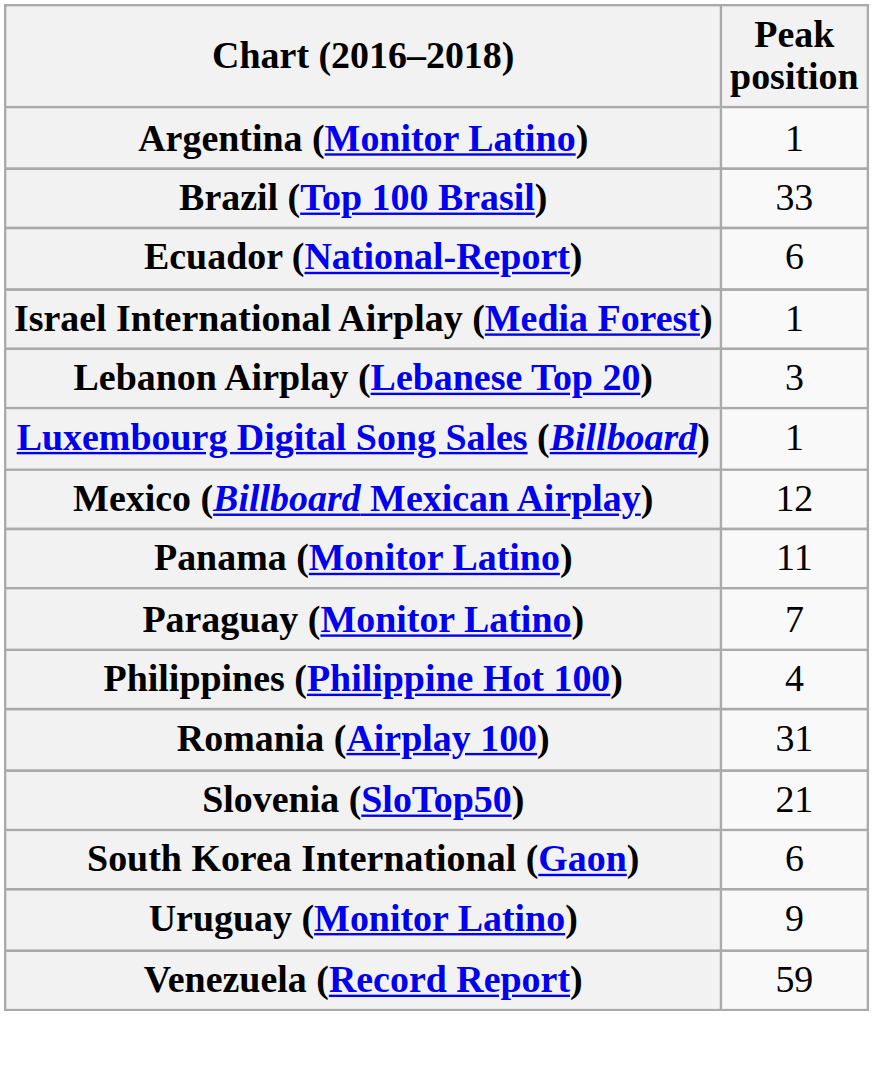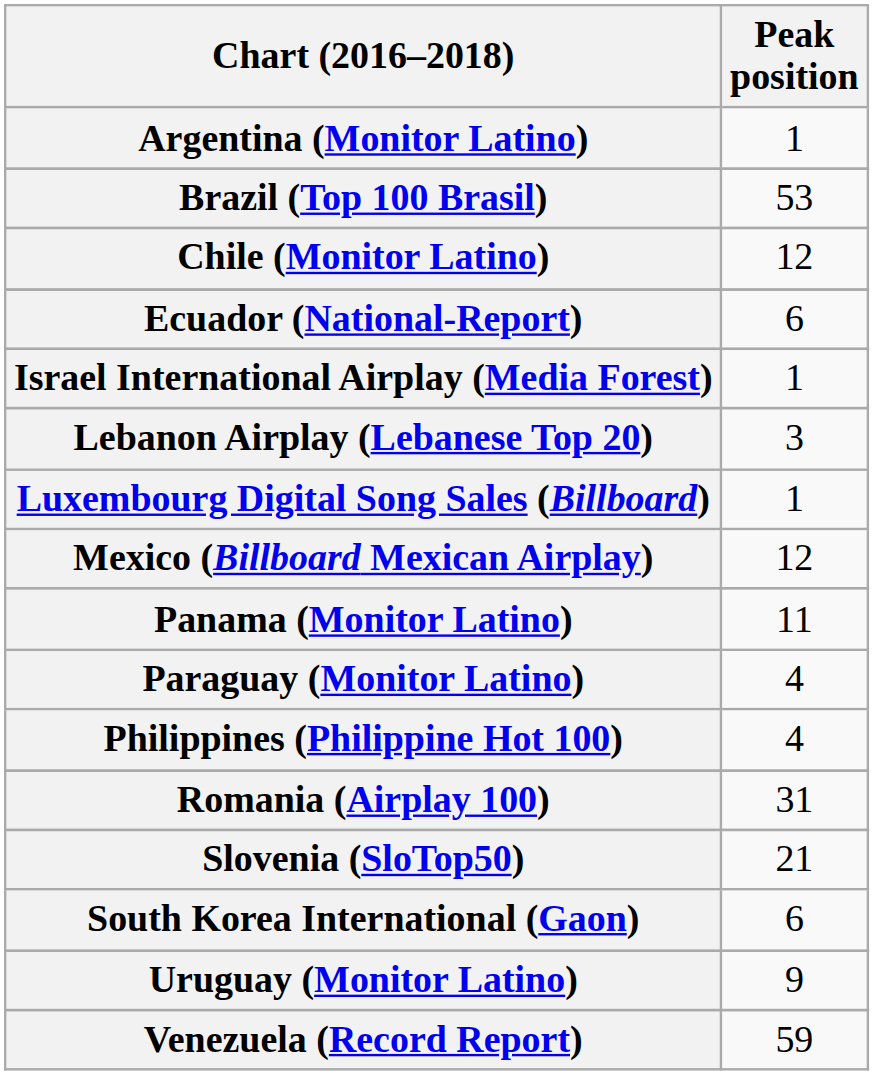 <table class="wikitable sortable plainrowheaders" style="text-align:center">
 <tr>
 <th scope="col">Chart (2016–2018)</th>
 <th scope="col">Peak<br> position</th>
 </tr>
 <tr>
 <th scope="row">Argentina (<a href='#'>Monitor Latino</a>)</th>
 <td>1</td>
 </tr>
 <tr>
 </tr>
 <tr>
 </tr>
 <tr>
 </tr>
 <tr>
 </tr>
 <tr>
 <th scope="row">Brazil (<a href='#'>Top 100 Brasil</a>)</th>
-<td>33</td>
+<td>53</td>
 </tr>
 <tr>
 </tr>
 <tr>
 </tr>
 <tr>
 </tr>
 <tr>
+</tr>
+<tr>
+<th scope="row">Chile (<a href='#'>Monitor Latino</a>)</th>
+<td>12</td>
 </tr>
 <tr>
 </tr>
 <tr>
 </tr>
 <tr>
 </tr>
 <tr>
 <th scope="row">Ecuador (<a href='#'>National-Report</a>)</th>
 <td>6</td>
 </tr>
 <tr>
 </tr>
 <tr>
 </tr>
 <tr>
 </tr>
 <tr>
 </tr>
 <tr>
 </tr>
 <tr>
 </tr>
 <tr>
 </tr>
 <tr>
 </tr>
 <tr>
 <th scope="row">Israel International Airplay (<a href='#'>Media Forest</a>)</th>
 <td>1</td>
 </tr>
 <tr>
 </tr>
 <tr>
 </tr>
 <tr>
 <th scope="row">Lebanon Airplay (<a href='#'>Lebanese Top 20</a>)</th>
 <td>3</td>
 </tr>
 <tr>
 <th scope="row"><a href='#'>Luxembourg Digital Song Sales</a> (<em><a href='#'>Billboard</a></em>)</th>
 <td>1</td>
 </tr>
 <tr>
 <th scope="row">Mexico (<a href='#'><em>Billboard</em> Mexican Airplay</a>)</th>
 <td>12</td>
 </tr>
 <tr>
 </tr>
 <tr>
 </tr>
 <tr>
 </tr>
 <tr>
 </tr>
 <tr>
 <th scope="row">Panama (<a href='#'>Monitor Latino</a>)</th>
 <td>11</td>
 </tr>
 <tr>
 <th scope="row">Paraguay (<a href='#'>Monitor Latino</a>)</th>
-<td>7</td>
+<td>4</td>
 </tr>
 <tr>
 <th scope="row">Philippines (<a href='#'>Philippine Hot 100</a>)</th>
 <td>4</td>
 </tr>
 <tr>
 </tr>
 <tr>
 </tr>
 <tr>
 <th scope="row">Romania (<a href='#'>Airplay 100</a>)</th>
 <td>31</td>
 </tr>
 <tr>
 </tr>
 <tr>
 </tr>
 <tr>
 </tr>
 <tr>
 <th scope="row">Slovenia (<a href='#'>SloTop50</a>)</th>
 <td>21</td>
 </tr>
 <tr>
 <th scope="row">South Korea International (<a href='#'>Gaon</a>)</th>
 <td>6</td>
 </tr>
 <tr>
 </tr>
 <tr>
 </tr>
 <tr>
 </tr>
 <tr>
 </tr>
 <tr>
 <th scope="row">Uruguay (<a href='#'>Monitor Latino</a>)</th>
 <td>9</td>
 </tr>
 <tr>
 </tr>
 <tr>
 </tr>
 <tr>
 </tr>
 <tr>
 </tr>
 <tr>
 </tr>
 <tr>
 </tr>
 <tr>
 </tr>
 <tr>
 </tr>
 <tr>
 </tr>
 <tr>
 <th scope="row">Venezuela (<a href='#'>Record Report</a>)</th>
 <td>59</td>
 </tr>
 </table>
